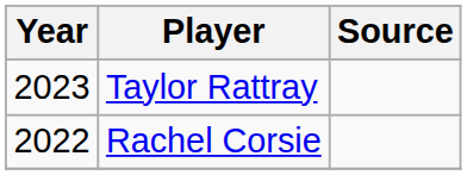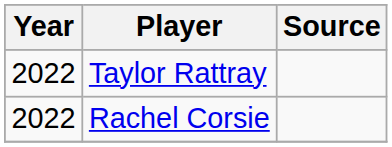 <table class="wikitable sortable">
 <tr>
 <th>Year</th>
 <th>Player</th>
 <th>Source</th>
 </tr>
 <tr>
-<td>2023</td>
+<td>2022</td>
 <td><a href='#'>Taylor Rattray</a></td>
 <td></td>
 </tr>
 <tr>
 <td>2022</td>
 <td><a href='#'>Rachel Corsie</a></td>
 <td></td>
 </tr>
 <tr>
 </tr>
 </table>
